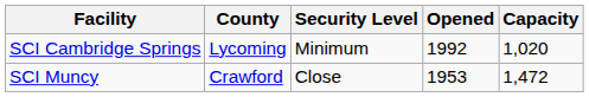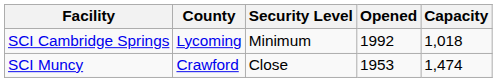 <table class="wikitable sortable">
 <tr>
 <th>Facility</th>
 <th>County</th>
 <th>Security Level</th>
 <th>Opened</th>
 <th>Capacity</th>
 </tr>
 <tr>
 <td><a href='#'>SCI Cambridge Springs</a></td>
 <td><a href='#'>Lycoming</a></td>
 <td>Minimum</td>
 <td>1992</td>
-<td>1,020</td>
+<td>1,018</td>
 </tr>
 <tr>
 <td><a href='#'>SCI Muncy</a></td>
 <td><a href='#'>Crawford</a></td>
 <td>Close</td>
 <td>1953</td>
-<td>1,472</td>
+<td>1,474</td>
 </tr>
 </table>
